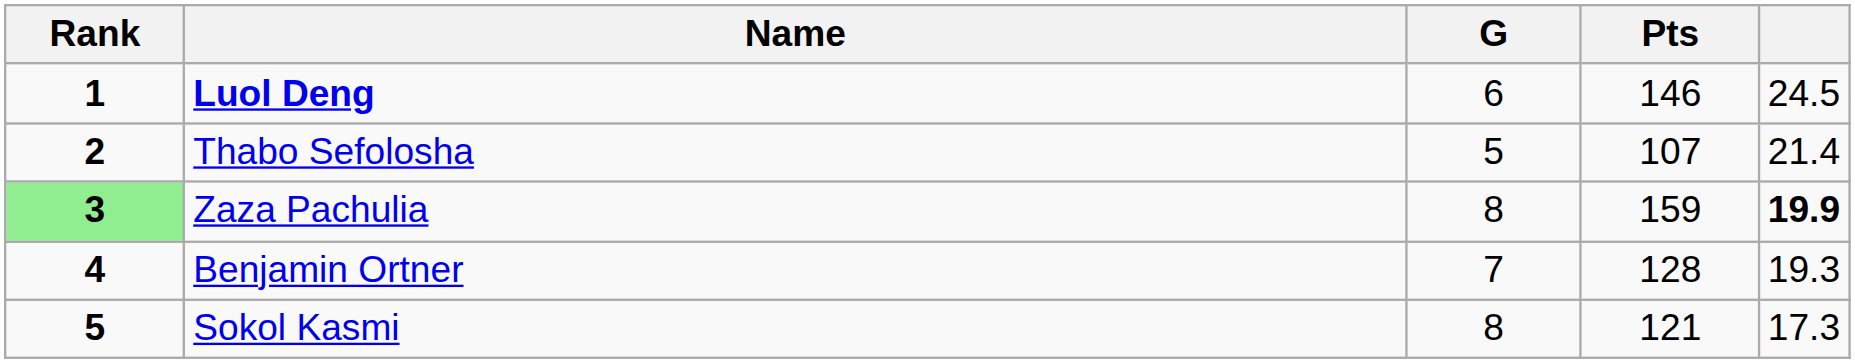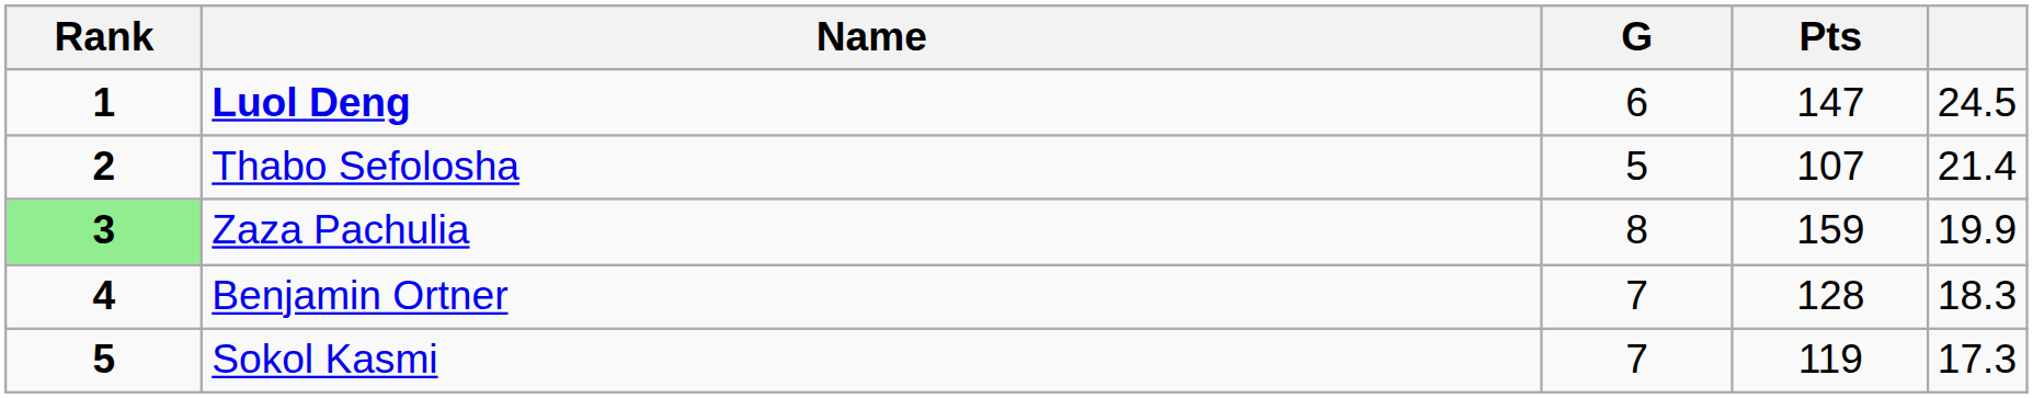 <table class="wikitable" style="width:90%;">
 <tr>
 <th style="width:10%;">Rank</th>
 <th style="width:70%;">Name</th>
 <th style="width:10%;">G</th>
 <th style="width:10%;">Pts</th>
 <th style="width:10%;"></th>
 </tr>
 <tr align=center>
 <td><strong>1</strong></td>
 <td align=left> <strong><a href='#'>Luol Deng</a></strong></td>
 <td>6</td>
-<td>146</td>
+<td>147</td>
 <td>24.5</td>
 </tr>
 <tr align=center>
 <td><strong>2</strong></td>
 <td align=left> <a href='#'>Thabo Sefolosha</a></td>
 <td>5</td>
 <td>107</td>
 <td>21.4</td>
 </tr>
 <tr align=center>
 <td style="background: lightgreen;"><strong>3</strong></td>
 <td align=left> <a href='#'>Zaza Pachulia</a></td>
 <td>8</td>
 <td>159</td>
-<td><strong>19.9</strong></td>
+<td>19.9</td>
 </tr>
 <tr align=center>
 <td><strong>4</strong></td>
 <td align=left> <a href='#'>Benjamin Ortner</a></td>
 <td>7</td>
 <td>128</td>
-<td>19.3</td>
+<td>18.3</td>
 </tr>
 <tr align=center>
 <td><strong>5</strong></td>
 <td align=left> <a href='#'>Sokol Kasmi</a></td>
-<td>8</td>
-<td>121</td>
+<td>7</td>
+<td>119</td>
 <td>17.3</td>
 </tr>
 </table>
